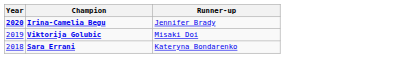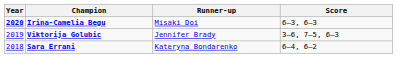 <table class="wikitable" style="font-size:90%">
 <tr>
 <th>Year</th>
 <th width="200">Champion</th>
 <th width="200">Runner-up</th>
+<th width="175">Score</th>
 </tr>
 <tr>
 <td><strong><a href='#'>2020</a></strong></td>
 <td> <strong><a href='#'>Irina-Camelia Begu</a></strong></td>
-<td> <a href='#'>Jennifer Brady</a></td>
+<td> <a href='#'>Misaki Doi</a></td>
+<td>6–3, 6–3</td>
 </tr>
 <tr>
 <td><a href='#'>2019</a></td>
 <td> <strong><a href='#'>Viktorija Golubic</a></strong></td>
-<td> <a href='#'>Misaki Doi</a></td>
+<td> <a href='#'>Jennifer Brady</a></td>
+<td>3–6, 7–5, 6–3</td>
 </tr>
 <tr>
 <td><a href='#'>2018</a></td>
 <td> <strong><a href='#'>Sara Errani</a></strong></td>
 <td> <a href='#'>Kateryna Bondarenko</a></td>
+<td>6–4, 6–2</td>
 </tr>
 </table>
